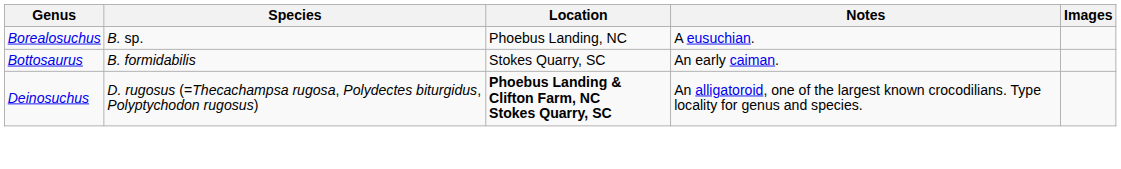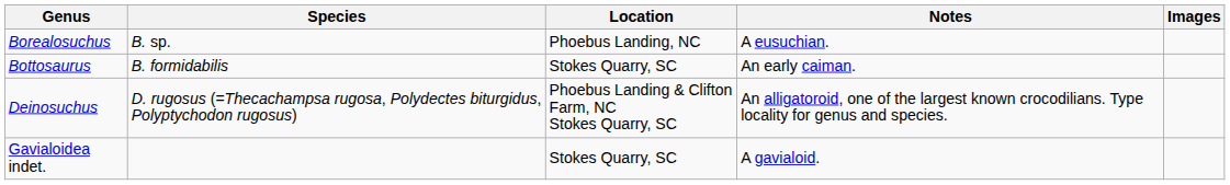 <table class="wikitable" align="center" width="100%">
 <tr>
 <th>Genus</th>
 <th>Species</th>
 <th>Location</th>
 <th>Notes</th>
 <th>Images</th>
 </tr>
 <tr>
 <td><em><a href='#'>Borealosuchus</a></em></td>
 <td><em>B.</em> sp.</td>
 <td>Phoebus Landing, NC</td>
 <td>A <a href='#'>eusuchian</a>.</td>
 <td></td>
 </tr>
 <tr>
 <td><em><a href='#'>Bottosaurus</a></em></td>
 <td><em>B. formidabilis</em></td>
 <td>Stokes Quarry, SC</td>
 <td>An early <a href='#'>caiman</a>.</td>
 <td></td>
 </tr>
 <tr>
 <td><em><a href='#'>Deinosuchus</a></em></td>
 <td><em>D. rugosus</em> (=<em>Thecachampsa rugosa</em>, <em>Polydectes biturgidus</em>, <em>Polyptychodon rugosus</em>)</td>
-<td><strong>Phoebus Landing & Clifton Farm, NC<br>Stokes Quarry, SC</strong></td>
+<td>Phoebus Landing & Clifton Farm, NC<br>Stokes Quarry, SC</td>
 <td>An <a href='#'>alligatoroid</a>, one of the largest known crocodilians. Type locality for genus and species.</td>
 <td></td>
 </tr>
+<tr>
+<td><a href='#'>Gavialoidea</a> indet.</td>
+<td></td>
+<td>Stokes Quarry, SC</td>
+<td>A <a href='#'>gavialoid</a>.</td>
+<td></td>
+</tr>
 </table>
